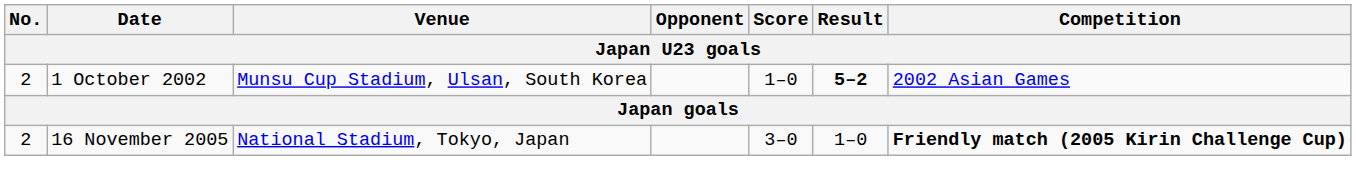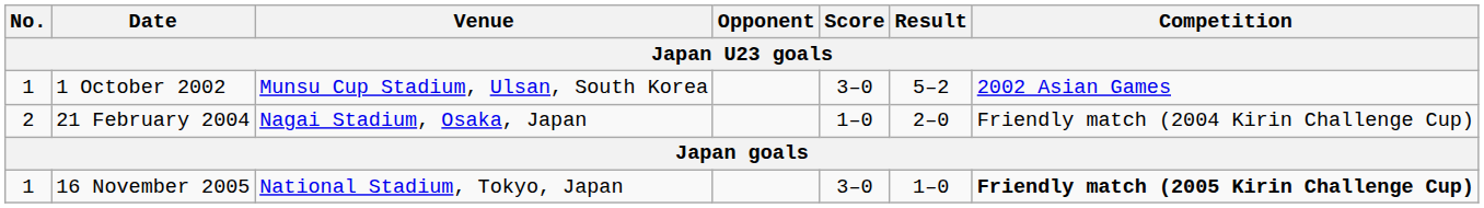 <table class="wikitable sortable">
 <tr>
 <th scope="col">No.</th>
 <th scope="col">Date</th>
 <th scope="col">Venue</th>
 <th scope="col">Opponent</th>
 <th scope="col">Score</th>
 <th scope="col">Result</th>
 <th scope="col">Competition</th>
 </tr>
 <tr>
 <th colspan="7">Japan U23 goals</th>
 </tr>
 <tr>
-<td align="center">2</td>
+<td align="center">1</td>
 <td>1 October 2002</td>
 <td><a href='#'>Munsu Cup Stadium</a>, <a href='#'>Ulsan</a>, South Korea</td>
 <td></td>
+<td align="center">3–0</td>
+<td align="center">5–2</td>
+<td><a href='#'>2002 Asian Games</a></td>
+</tr>
+<tr>
+<td align="center">2</td>
+<td>21 February 2004</td>
+<td><a href='#'>Nagai Stadium</a>, <a href='#'>Osaka</a>, Japan</td>
+<td></td>
 <td align="center">1–0</td>
-<td align="center"><strong>5–2</strong></td>
-<td><a href='#'>2002 Asian Games</a></td>
+<td align="center">2–0</td>
+<td>Friendly match (2004 Kirin Challenge Cup)</td>
 </tr>
 <tr>
 <th colspan="7">Japan goals</th>
 </tr>
 <tr>
-<td align="center">2</td>
+<td align="center">1</td>
 <td>16 November 2005</td>
 <td><a href='#'>National Stadium</a>, Tokyo, Japan</td>
 <td></td>
 <td align="center">3–0</td>
 <td align="center">1–0</td>
 <td><strong>Friendly match (2005 Kirin Challenge Cup)</strong></td>
 </tr>
 </table>
